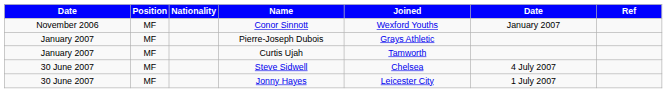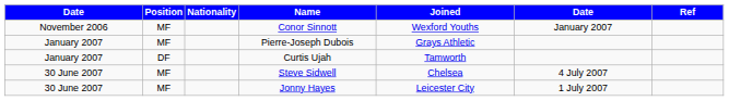 <table class="wikitable" style="text-align:center; font-size:90%">
 <tr>
 <th style="background:#00f; color:white; width:200px;">Date</th>
 <th style="background:#00f; color:white; width:50px;">Position</th>
 <th style="background:#00f; color:white; width:50px;">Nationality</th>
 <th style="background:#00f; color:white; width:200px;">Name</th>
 <th style="background:#00f; color:white; width:200px;">Joined</th>
 <th style="background:#00f; color:white; width:200px;">Date</th>
 <th style="background:#00f; color:white; width:100px;">Ref</th>
 </tr>
 <tr>
 <td>November 2006</td>
 <td>MF</td>
 <td></td>
 <td><a href='#'>Conor Sinnott</a></td>
 <td><a href='#'>Wexford Youths</a></td>
 <td>January 2007</td>
 <td></td>
 </tr>
 <tr>
 <td>January 2007</td>
 <td>MF</td>
 <td></td>
 <td>Pierre-Joseph Dubois</td>
 <td><a href='#'>Grays Athletic</a></td>
 <td></td>
 <td></td>
 </tr>
 <tr>
 <td>January 2007</td>
-<td>MF</td>
+<td>DF</td>
 <td></td>
 <td>Curtis Ujah</td>
 <td><a href='#'>Tamworth</a></td>
 <td></td>
 <td></td>
 </tr>
 <tr>
 <td>30 June 2007</td>
 <td>MF</td>
 <td></td>
 <td><a href='#'>Steve Sidwell</a></td>
 <td><a href='#'>Chelsea</a></td>
 <td>4 July 2007</td>
 <td></td>
 </tr>
 <tr>
 <td>30 June 2007</td>
 <td>MF</td>
 <td></td>
 <td><a href='#'>Jonny Hayes</a></td>
 <td><a href='#'>Leicester City</a></td>
 <td>1 July 2007</td>
 <td></td>
 </tr>
 </table>
